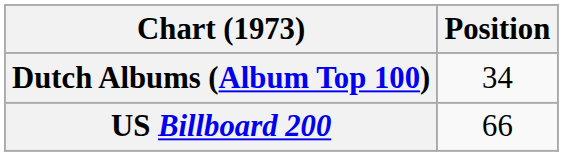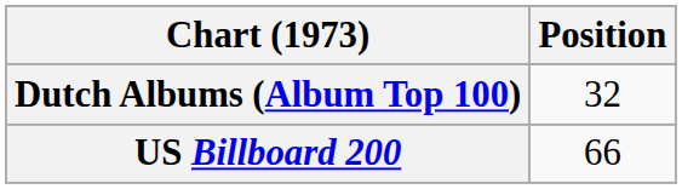 <table class="wikitable sortable plainrowheaders" style="text-align:center">
 <tr>
 <th scope="col">Chart (1973)</th>
 <th scope="col">Position</th>
 </tr>
 <tr>
 <th scope="row">Dutch Albums (<a href='#'>Album Top 100</a>)</th>
-<td>34</td>
+<td>32</td>
 </tr>
 <tr>
 <th scope="row">US <em><a href='#'>Billboard 200</a></em></th>
 <td>66</td>
 </tr>
 </table>
